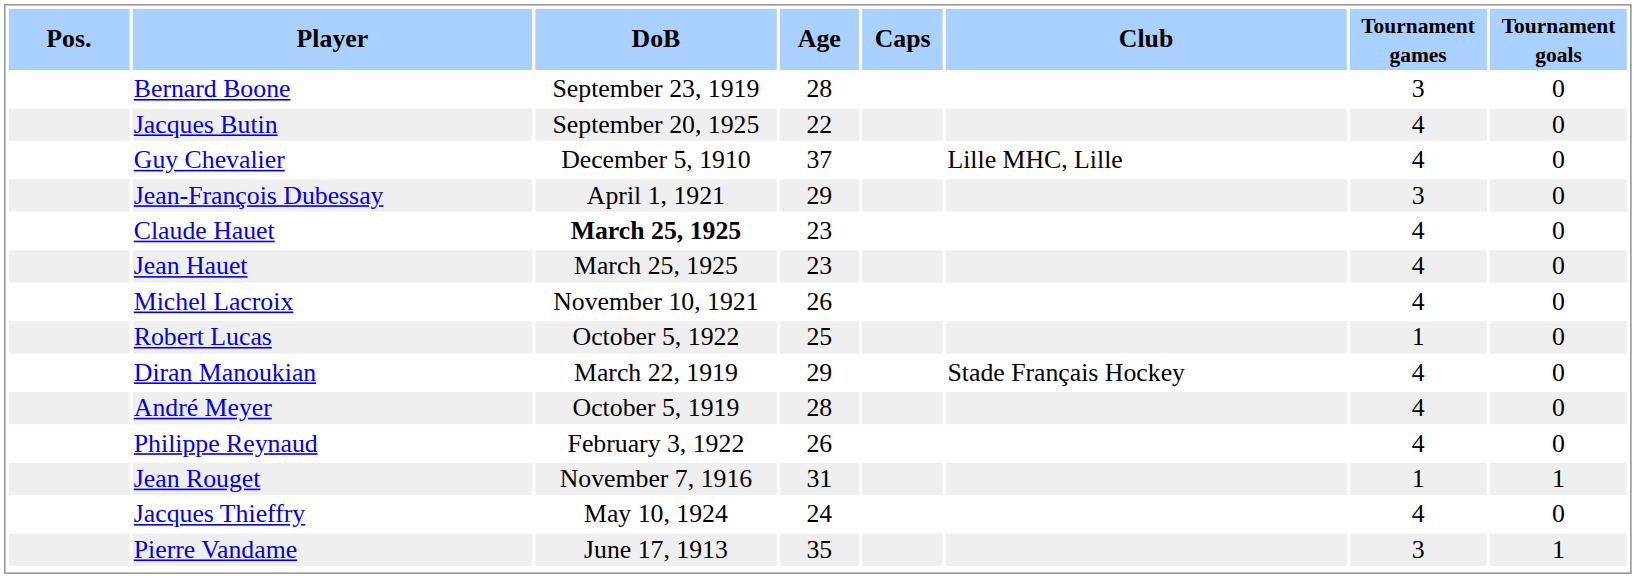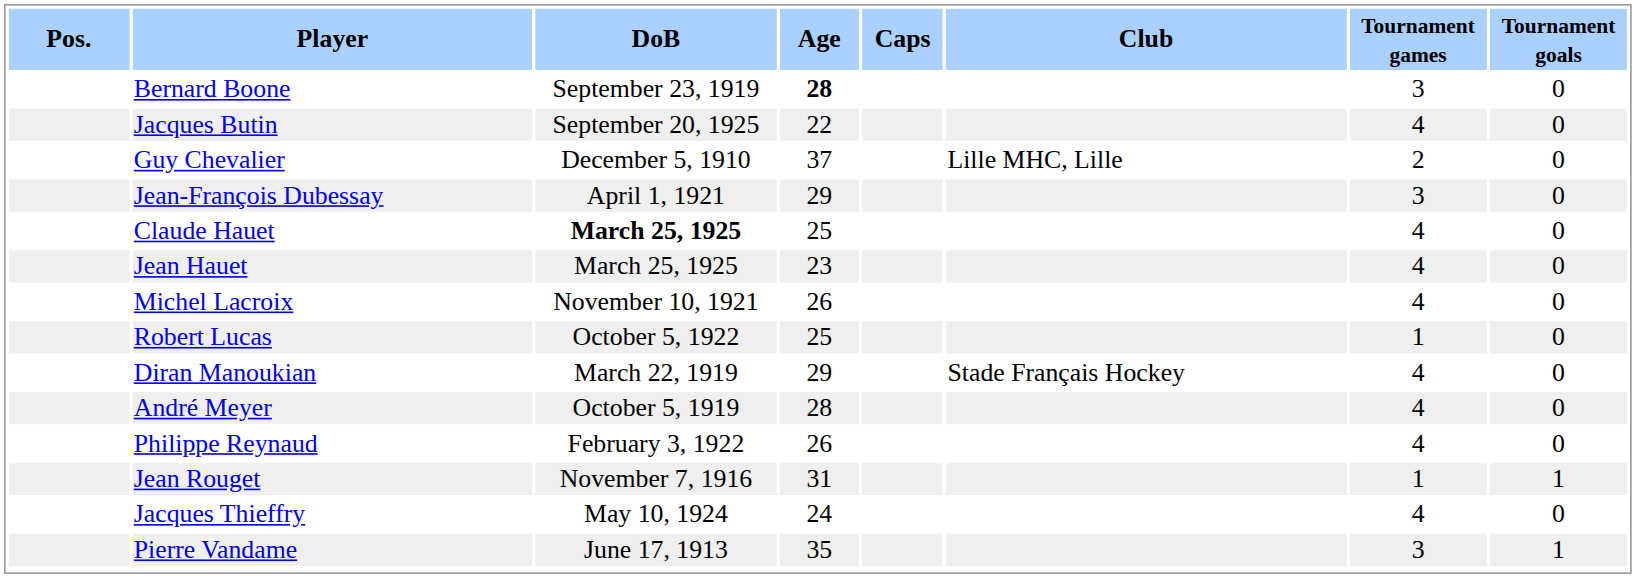 <table border="0" width="80%" style="border: 1px solid #999; background-color:#FFFFFF; text-align:center">
 <tr align="center" bgcolor="#AAD0FF">
 <th width=6%>Pos.</th>
 <th width=20%>Player</th>
 <th width=12%>DoB</th>
 <th width=4%>Age</th>
 <th width=4%>Caps</th>
 <th width=20%>Club</th>
 <th width=5%><small>Tournament<br>games</small></th>
 <th width=5%><small>Tournament<br>goals</small></th>
 </tr>
 <tr>
 <td></td>
 <td align="left"><a href='#'>Bernard Boone</a></td>
 <td>September 23, 1919</td>
-<td>28</td>
+<td><strong>28</strong></td>
 <td></td>
 <td align="left"></td>
 <td>3</td>
 <td>0</td>
 </tr>
 <tr bgcolor="#EFEFEF">
 <td></td>
 <td align="left"><a href='#'>Jacques Butin</a></td>
 <td>September 20, 1925</td>
 <td>22</td>
 <td></td>
 <td align="left"></td>
 <td>4</td>
 <td>0</td>
 </tr>
 <tr>
 <td></td>
 <td align="left"><a href='#'>Guy Chevalier</a></td>
 <td>December 5, 1910</td>
 <td>37</td>
 <td></td>
 <td align="left"> Lille MHC, Lille</td>
-<td>4</td>
+<td>2</td>
 <td>0</td>
 </tr>
 <tr bgcolor="#EFEFEF">
 <td></td>
 <td align="left"><a href='#'>Jean-François Dubessay</a></td>
 <td>April 1, 1921</td>
 <td>29</td>
 <td></td>
 <td align="left"></td>
 <td>3</td>
 <td>0</td>
 </tr>
 <tr>
 <td></td>
 <td align="left"><a href='#'>Claude Hauet</a></td>
 <td><strong>March 25, 1925</strong></td>
-<td>23</td>
+<td>25</td>
 <td></td>
 <td align="left"></td>
 <td>4</td>
 <td>0</td>
 </tr>
 <tr bgcolor="#EFEFEF">
 <td></td>
 <td align="left"><a href='#'>Jean Hauet</a></td>
 <td>March 25, 1925</td>
 <td>23</td>
 <td></td>
 <td align="left"></td>
 <td>4</td>
 <td>0</td>
 </tr>
 <tr>
 <td></td>
 <td align="left"><a href='#'>Michel Lacroix</a></td>
 <td>November 10, 1921</td>
 <td>26</td>
 <td></td>
 <td align="left"></td>
 <td>4</td>
 <td>0</td>
 </tr>
 <tr bgcolor="#EFEFEF">
 <td></td>
 <td align="left"><a href='#'>Robert Lucas</a></td>
 <td>October 5, 1922</td>
 <td>25</td>
 <td></td>
 <td align="left"></td>
 <td>1</td>
 <td>0</td>
 </tr>
 <tr>
 <td></td>
 <td align="left"><a href='#'>Diran Manoukian</a></td>
 <td>March 22, 1919</td>
 <td>29</td>
 <td></td>
 <td align="left"> Stade Français Hockey</td>
 <td>4</td>
 <td>0</td>
 </tr>
 <tr bgcolor="#EFEFEF">
 <td></td>
 <td align="left"><a href='#'>André Meyer</a></td>
 <td>October 5, 1919</td>
 <td>28</td>
 <td></td>
 <td align="left"></td>
 <td>4</td>
 <td>0</td>
 </tr>
 <tr>
 <td></td>
 <td align="left"><a href='#'>Philippe Reynaud</a></td>
 <td>February 3, 1922</td>
 <td>26</td>
 <td></td>
 <td align="left"></td>
 <td>4</td>
 <td>0</td>
 </tr>
 <tr bgcolor="#EFEFEF">
 <td></td>
 <td align="left"><a href='#'>Jean Rouget</a></td>
 <td>November 7, 1916</td>
 <td>31</td>
 <td></td>
 <td align="left"></td>
 <td>1</td>
 <td>1</td>
 </tr>
 <tr>
 <td></td>
 <td align="left"><a href='#'>Jacques Thieffry</a></td>
 <td>May 10, 1924</td>
 <td>24</td>
 <td></td>
 <td align="left"></td>
 <td>4</td>
 <td>0</td>
 </tr>
 <tr bgcolor="#EFEFEF">
 <td></td>
 <td align="left"><a href='#'>Pierre Vandame</a></td>
 <td>June 17, 1913</td>
 <td>35</td>
 <td></td>
 <td align="left"></td>
 <td>3</td>
 <td>1</td>
 </tr>
 <tr>
 </tr>
 </table>
